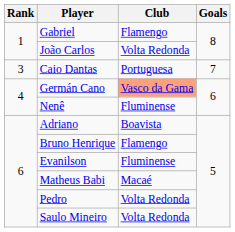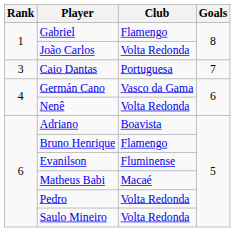 <table class="wikitable sortable" style="text-align:center">
 <tr>
 <th>Rank</th>
 <th>Player</th>
 <th>Club</th>
 <th>Goals</th>
 </tr>
 <tr>
 <td rowspan=2>1</td>
 <td align=left> <a href='#'>Gabriel</a></td>
 <td align=left><a href='#'>Flamengo</a></td>
 <td rowspan=2>8</td>
 </tr>
 <tr>
 <td align=left> <a href='#'>João Carlos</a></td>
 <td align=left><a href='#'>Volta Redonda</a></td>
 </tr>
 <tr>
 <td>3</td>
 <td align=left> <a href='#'>Caio Dantas</a></td>
 <td align=left><a href='#'>Portuguesa</a></td>
 <td>7</td>
 </tr>
 <tr>
 <td rowspan=2>4</td>
 <td align=left> <a href='#'>Germán Cano</a></td>
-<td align=left style="background: lightsalmon;"><a href='#'>Vasco da Gama</a></td>
+<td align=left><a href='#'>Vasco da Gama</a></td>
 <td rowspan=2>6</td>
 </tr>
 <tr>
 <td align=left> <a href='#'>Nenê</a></td>
-<td align=left><a href='#'>Fluminense</a></td>
+<td align=left><a href='#'>Volta Redonda</a></td>
 </tr>
 <tr>
 <td rowspan=6>6</td>
 <td align=left> <a href='#'>Adriano</a></td>
 <td align=left><a href='#'>Boavista</a></td>
 <td rowspan=6>5</td>
 </tr>
 <tr>
 <td align=left> <a href='#'>Bruno Henrique</a></td>
 <td align=left><a href='#'>Flamengo</a></td>
 </tr>
 <tr>
 <td align=left> <a href='#'>Evanilson</a></td>
 <td align=left><a href='#'>Fluminense</a></td>
 </tr>
 <tr>
 <td align=left> <a href='#'>Matheus Babi</a></td>
 <td align=left><a href='#'>Macaé</a></td>
 </tr>
 <tr>
 <td align=left> <a href='#'>Pedro</a></td>
 <td align=left><a href='#'>Volta Redonda</a></td>
 </tr>
 <tr>
 <td align=left> <a href='#'>Saulo Mineiro</a></td>
 <td align=left><a href='#'>Volta Redonda</a></td>
 </tr>
 </table>
